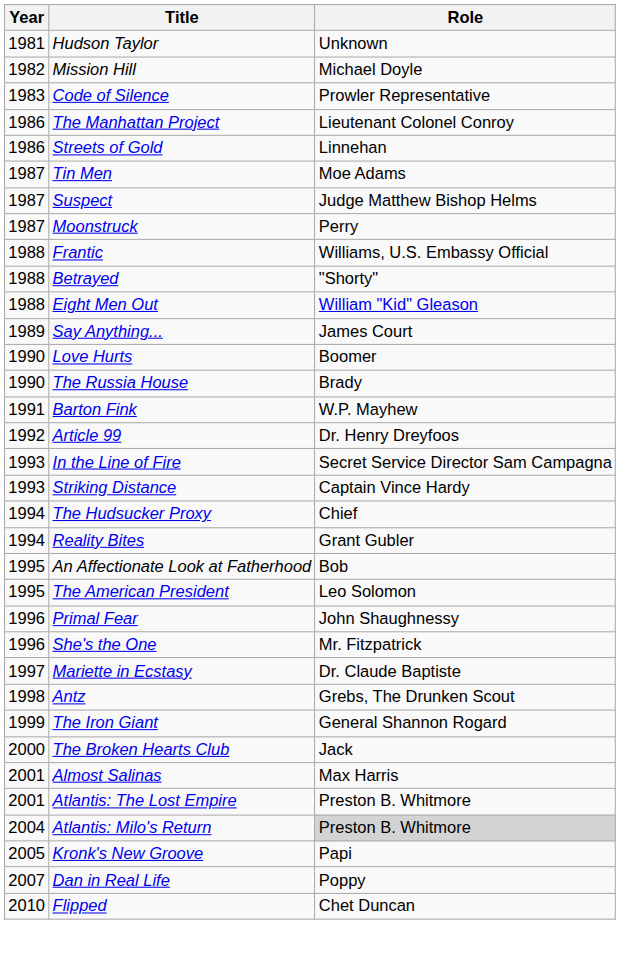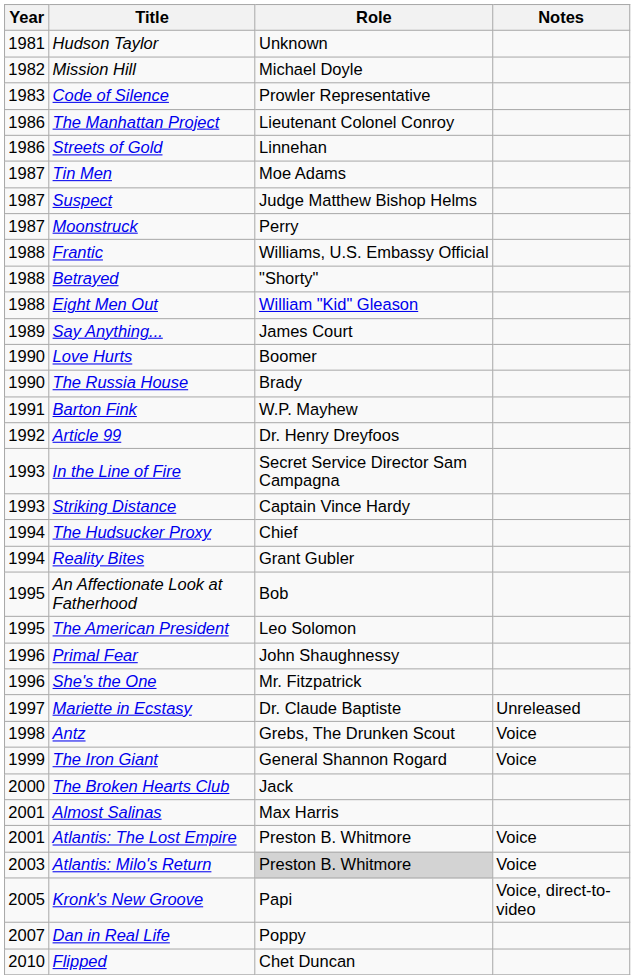 <table class="wikitable sortable">
 <tr>
 <th>Year</th>
 <th>Title</th>
 <th>Role</th>
+<th class="unsortable">Notes</th>
 </tr>
 <tr>
 <td>1981</td>
 <td><em>Hudson Taylor</em></td>
 <td>Unknown</td>
+<td></td>
 </tr>
 <tr>
 <td>1982</td>
 <td><em>Mission Hill</em></td>
 <td>Michael Doyle</td>
+<td></td>
 </tr>
 <tr>
 <td>1983</td>
 <td><em><a href='#'>Code of Silence</a></em></td>
 <td>Prowler Representative</td>
+<td></td>
 </tr>
 <tr>
 <td>1986</td>
 <td><em><a href='#'>The Manhattan Project</a></em></td>
 <td>Lieutenant Colonel Conroy</td>
+<td></td>
 </tr>
 <tr>
 <td>1986</td>
 <td><em><a href='#'>Streets of Gold</a></em></td>
 <td>Linnehan</td>
+<td></td>
 </tr>
 <tr>
 <td>1987</td>
 <td><em><a href='#'>Tin Men</a></em></td>
 <td>Moe Adams</td>
+<td></td>
 </tr>
 <tr>
 <td>1987</td>
 <td><em><a href='#'>Suspect</a></em></td>
 <td>Judge Matthew Bishop Helms</td>
+<td></td>
 </tr>
 <tr>
 <td>1987</td>
 <td><em><a href='#'>Moonstruck</a></em></td>
 <td>Perry</td>
+<td></td>
 </tr>
 <tr>
 <td>1988</td>
 <td><em><a href='#'>Frantic</a></em></td>
 <td>Williams, U.S. Embassy Official</td>
+<td></td>
 </tr>
 <tr>
 <td>1988</td>
 <td><em><a href='#'>Betrayed</a></em></td>
 <td>"Shorty"</td>
+<td></td>
 </tr>
 <tr>
 <td>1988</td>
 <td><em><a href='#'>Eight Men Out</a></em></td>
 <td><a href='#'>William "Kid" Gleason</a></td>
+<td></td>
 </tr>
 <tr>
 <td>1989</td>
 <td><em><a href='#'>Say Anything...</a></em></td>
 <td>James Court</td>
+<td></td>
 </tr>
 <tr>
 <td>1990</td>
 <td><em><a href='#'>Love Hurts</a></em></td>
 <td>Boomer</td>
+<td></td>
 </tr>
 <tr>
 <td>1990</td>
 <td><em><a href='#'>The Russia House</a></em></td>
 <td>Brady</td>
+<td></td>
 </tr>
 <tr>
 <td>1991</td>
 <td><em><a href='#'>Barton Fink</a></em></td>
 <td>W.P. Mayhew</td>
+<td></td>
 </tr>
 <tr>
 <td>1992</td>
 <td><em><a href='#'>Article 99</a></em></td>
 <td>Dr. Henry Dreyfoos</td>
+<td></td>
 </tr>
 <tr>
 <td>1993</td>
 <td><em><a href='#'>In the Line of Fire</a></em></td>
 <td>Secret Service Director Sam Campagna</td>
+<td></td>
 </tr>
 <tr>
 <td>1993</td>
 <td><em><a href='#'>Striking Distance</a></em></td>
 <td>Captain Vince Hardy</td>
+<td></td>
 </tr>
 <tr>
 <td>1994</td>
 <td><em><a href='#'>The Hudsucker Proxy</a></em></td>
 <td>Chief</td>
+<td></td>
 </tr>
 <tr>
 <td>1994</td>
 <td><em><a href='#'>Reality Bites</a></em></td>
 <td>Grant Gubler</td>
+<td></td>
 </tr>
 <tr>
 <td>1995</td>
 <td><em>An Affectionate Look at Fatherhood</em></td>
 <td>Bob</td>
+<td></td>
 </tr>
 <tr>
 <td>1995</td>
 <td><em><a href='#'>The American President</a></em></td>
 <td>Leo Solomon</td>
+<td></td>
 </tr>
 <tr>
 <td>1996</td>
 <td><em><a href='#'>Primal Fear</a></em></td>
 <td>John Shaughnessy</td>
+<td></td>
 </tr>
 <tr>
 <td>1996</td>
 <td><em><a href='#'>She's the One</a></em></td>
 <td>Mr. Fitzpatrick</td>
+<td></td>
 </tr>
 <tr>
 <td>1997</td>
 <td><em><a href='#'>Mariette in Ecstasy</a></em></td>
 <td>Dr. Claude Baptiste</td>
+<td>Unreleased</td>
 </tr>
 <tr>
 <td>1998</td>
 <td><em><a href='#'>Antz</a></em></td>
 <td>Grebs, The Drunken Scout</td>
+<td>Voice</td>
 </tr>
 <tr>
 <td>1999</td>
 <td><em><a href='#'>The Iron Giant</a></em></td>
 <td>General Shannon Rogard</td>
+<td>Voice</td>
 </tr>
 <tr>
 <td>2000</td>
 <td><em><a href='#'>The Broken Hearts Club</a></em></td>
 <td>Jack</td>
+<td></td>
 </tr>
 <tr>
 <td>2001</td>
 <td><em><a href='#'>Almost Salinas</a></em></td>
 <td>Max Harris</td>
+<td></td>
 </tr>
 <tr>
 <td>2001</td>
 <td><em><a href='#'>Atlantis: The Lost Empire</a></em></td>
 <td>Preston B. Whitmore</td>
+<td>Voice</td>
 </tr>
 <tr>
-<td>2004</td>
+<td>2003</td>
 <td><em><a href='#'>Atlantis: Milo's Return</a></em></td>
 <td style="background: lightgrey;">Preston B. Whitmore</td>
+<td>Voice</td>
 </tr>
 <tr>
 <td>2005</td>
 <td><em><a href='#'>Kronk's New Groove</a></em></td>
 <td>Papi</td>
+<td>Voice, direct-to-video</td>
 </tr>
 <tr>
 <td>2007</td>
 <td><em><a href='#'>Dan in Real Life</a></em></td>
 <td>Poppy</td>
+<td></td>
 </tr>
 <tr>
 <td>2010</td>
 <td><em><a href='#'>Flipped</a></em></td>
 <td>Chet Duncan</td>
+<td></td>
 </tr>
 </table>
